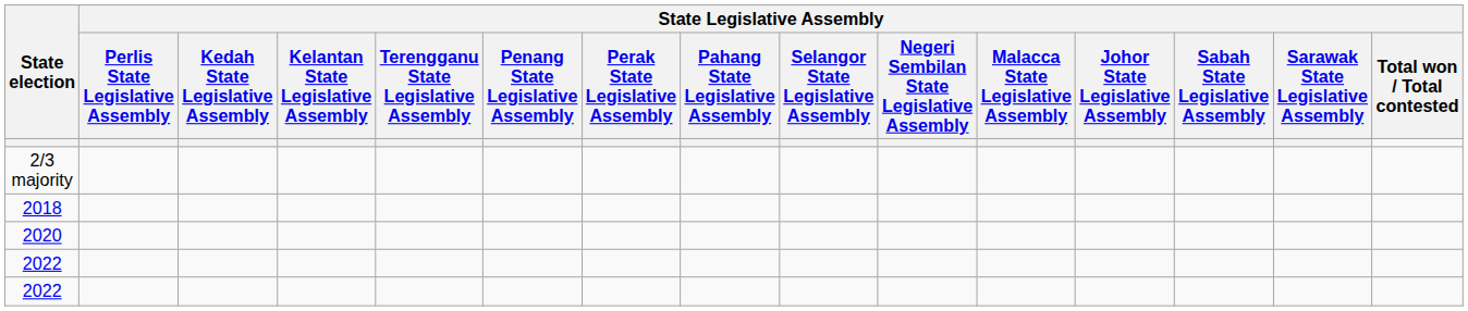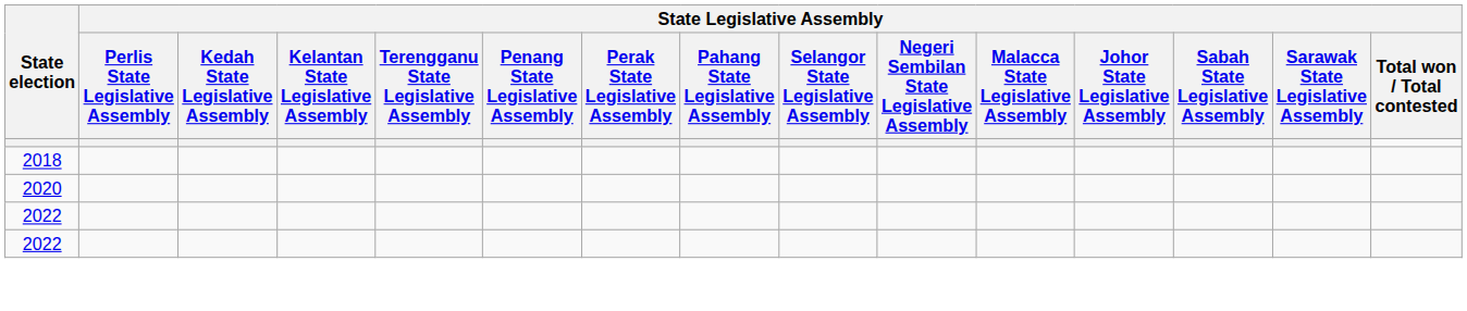 <table class="wikitable sortable" style="text-align:center; font-size:95%">
 <tr>
 <th rowspan=2>State election</th>
 <th colspan=14>State Legislative Assembly</th>
 </tr>
 <tr>
 <th><a href='#'>Perlis State Legislative Assembly</a></th>
 <th><a href='#'>Kedah State Legislative Assembly</a></th>
 <th><a href='#'>Kelantan State Legislative Assembly</a></th>
 <th><a href='#'>Terengganu State Legislative Assembly</a></th>
 <th><a href='#'>Penang State Legislative Assembly</a></th>
 <th><a href='#'>Perak State Legislative Assembly</a></th>
 <th><a href='#'>Pahang State Legislative Assembly</a></th>
 <th><a href='#'>Selangor State Legislative Assembly</a></th>
 <th><a href='#'>Negeri Sembilan State Legislative Assembly</a></th>
 <th><a href='#'>Malacca State Legislative Assembly</a></th>
 <th><a href='#'>Johor State Legislative Assembly</a></th>
 <th><a href='#'>Sabah State Legislative Assembly</a></th>
 <th><a href='#'>Sarawak State Legislative Assembly</a></th>
 <th>Total won / Total contested</th>
 </tr>
 <tr>
 <th></th>
 <th></th>
 <th></th>
 <th></th>
 <th></th>
 <th></th>
 <th></th>
 <th></th>
 <th></th>
 <th></th>
 <th></th>
 <th></th>
 <th></th>
 <th></th>
-</tr>
-<tr>
-<td>2/3 majority</td>
-<td></td>
-<td></td>
-<td></td>
-<td></td>
-<td></td>
-<td></td>
-<td></td>
-<td></td>
-<td></td>
-<td></td>
-<td></td>
-<td></td>
-<td></td>
-<td></td>
 </tr>
 <tr>
 <td><a href='#'>2018</a></td>
 <td></td>
 <td></td>
 <td></td>
 <td></td>
 <td></td>
 <td></td>
 <td></td>
 <td></td>
 <td></td>
 <td></td>
 <td></td>
 <td></td>
 <td></td>
 <td></td>
 </tr>
 <tr>
 <td><a href='#'>2020</a></td>
 <td></td>
 <td></td>
 <td></td>
 <td></td>
 <td></td>
 <td></td>
 <td></td>
 <td></td>
 <td></td>
 <td></td>
 <td></td>
 <td></td>
 <td></td>
 <td></td>
 </tr>
 <tr>
 <td><a href='#'>2022</a></td>
 <td></td>
 <td></td>
 <td></td>
 <td></td>
 <td></td>
 <td></td>
 <td></td>
 <td></td>
 <td></td>
 <td></td>
 <td></td>
 <td></td>
 <td></td>
 <td></td>
 </tr>
 <tr>
 <td><a href='#'>2022</a></td>
 <td></td>
 <td></td>
 <td></td>
 <td></td>
 <td></td>
 <td></td>
 <td></td>
 <td></td>
 <td></td>
 <td></td>
 <td></td>
 <td></td>
 <td></td>
 <td></td>
 </tr>
 </table>
